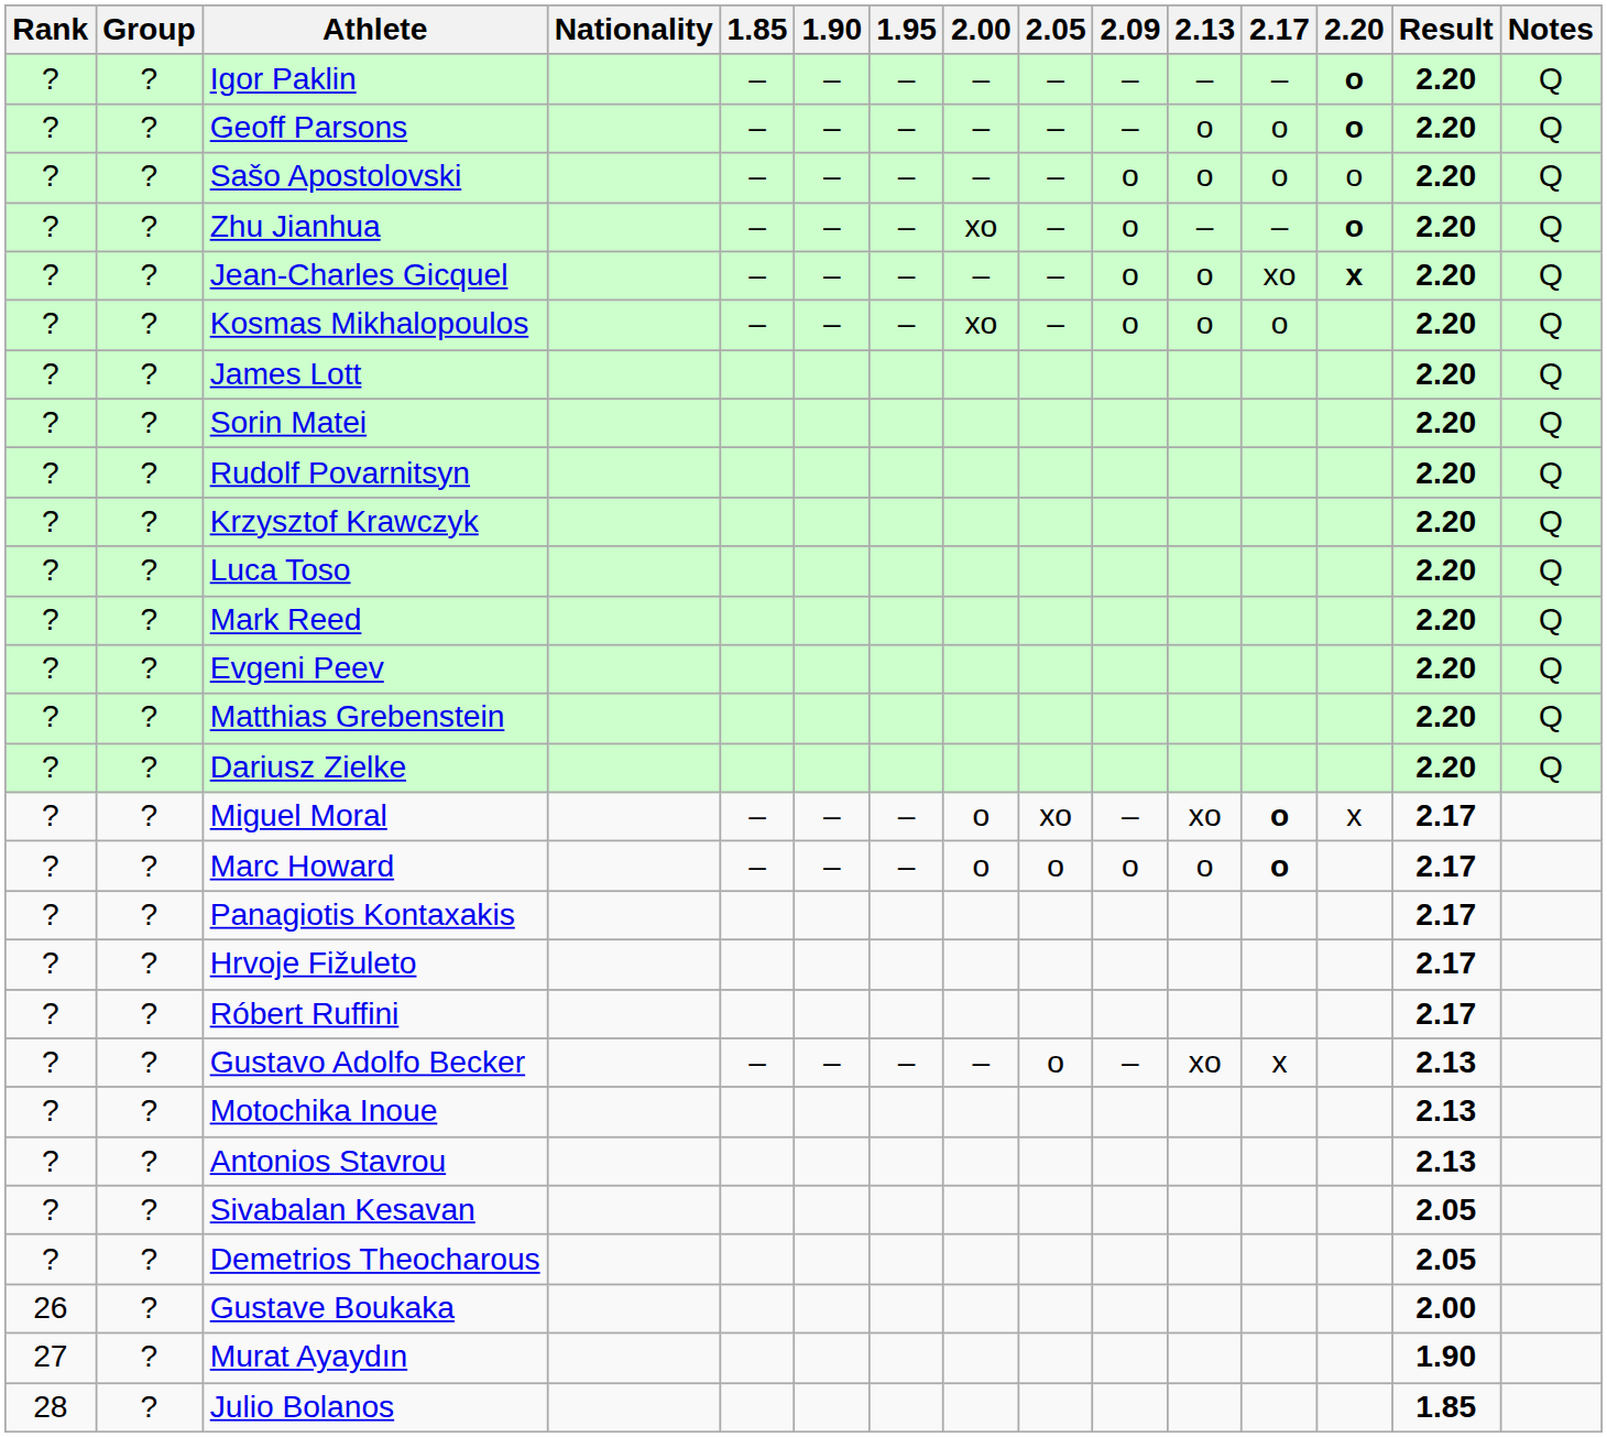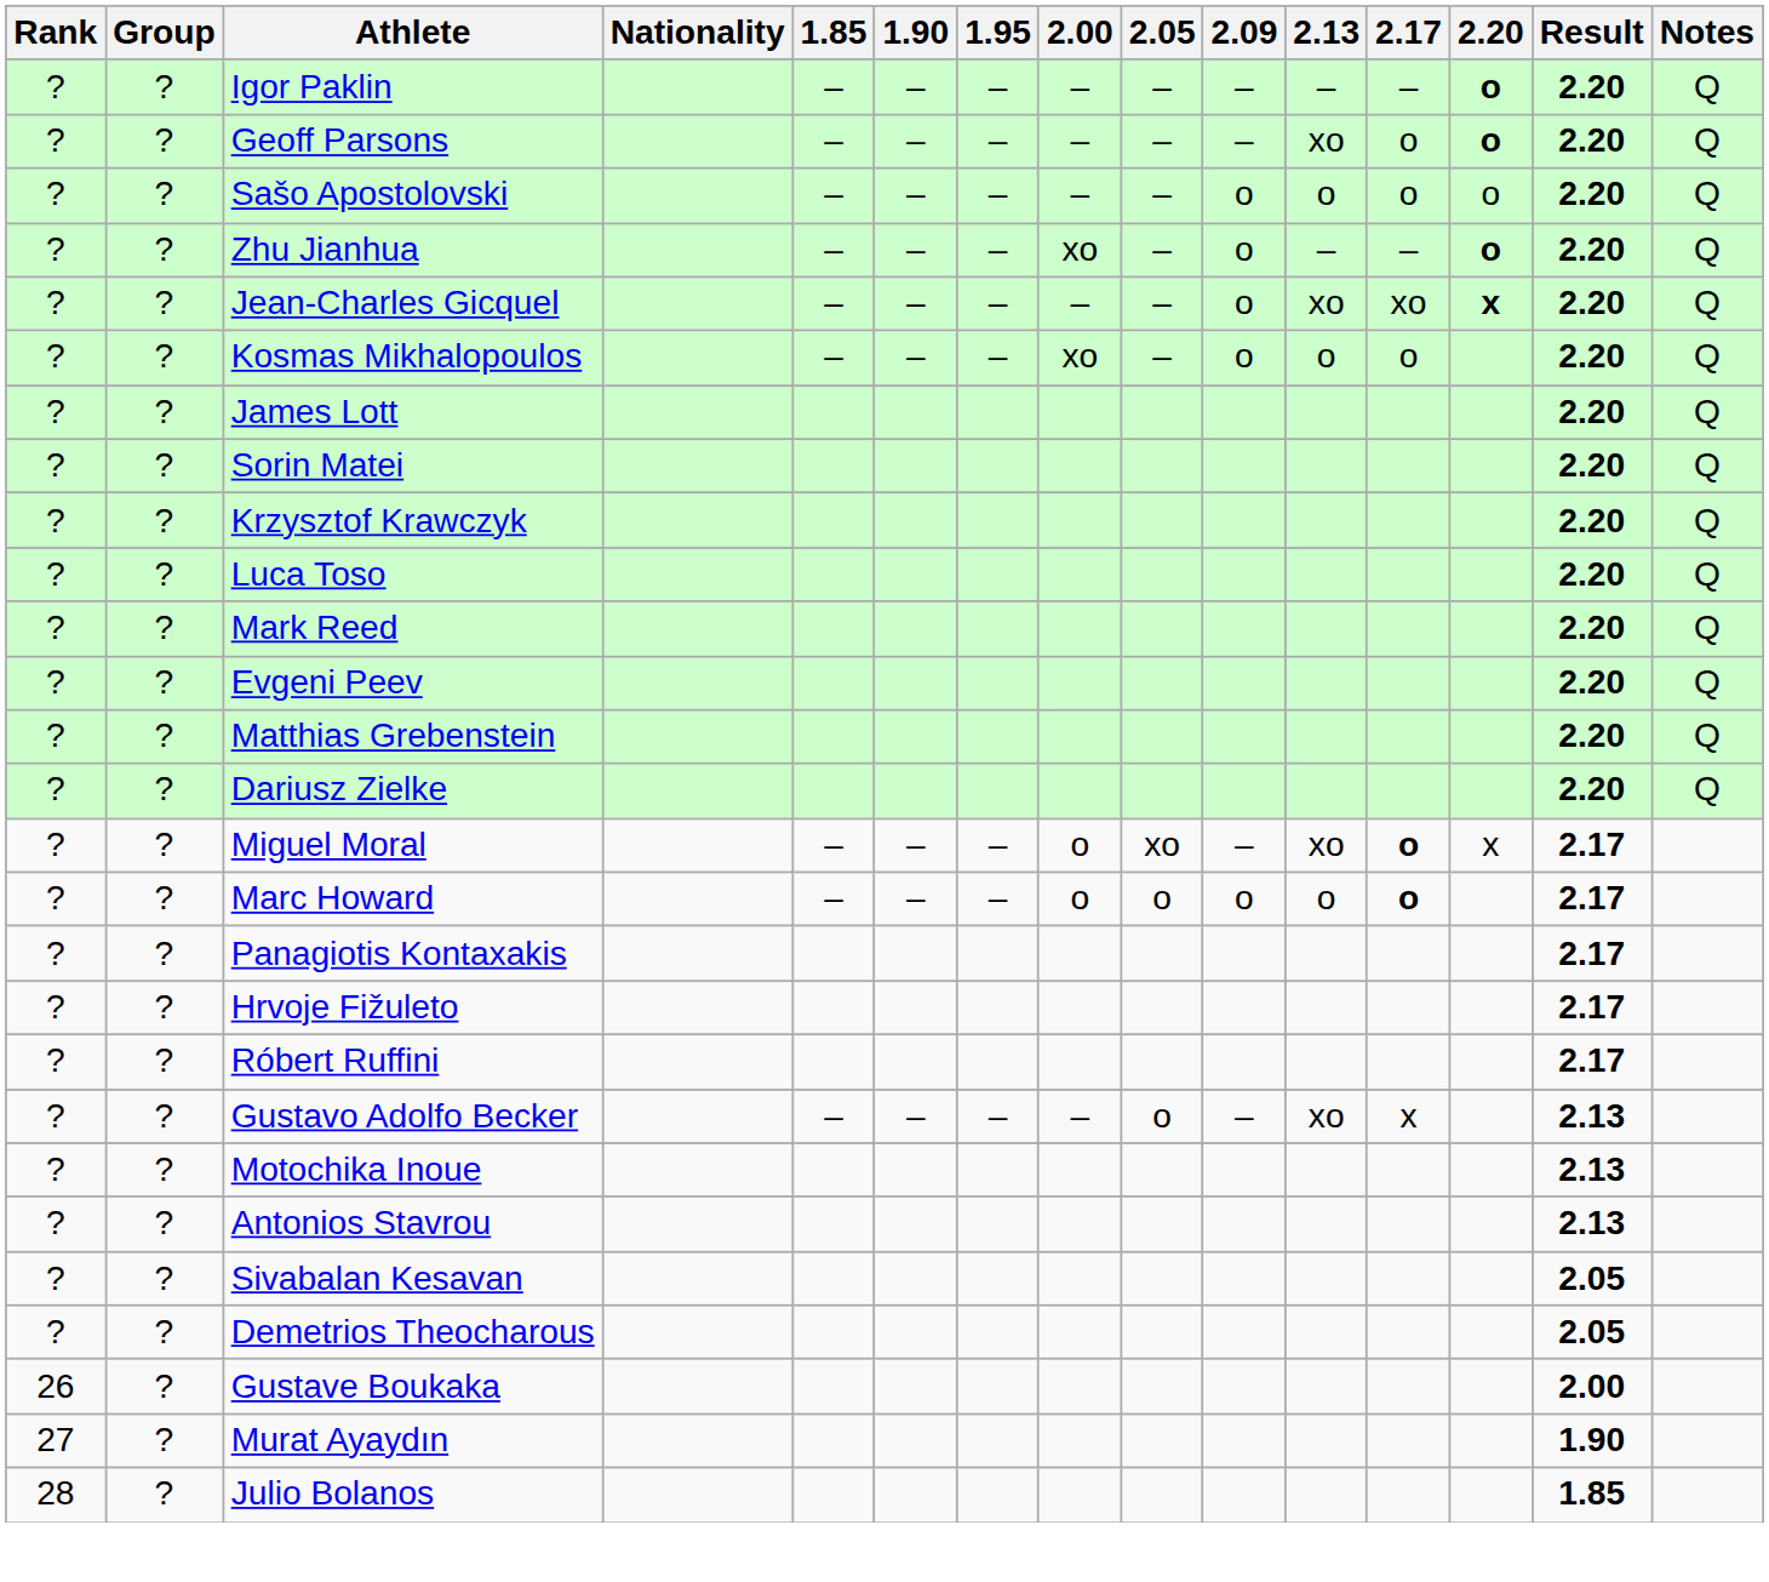 <table class="wikitable sortable" style="text-align:center">
 <tr>
 <th>Rank</th>
 <th>Group</th>
 <th>Athlete</th>
 <th>Nationality</th>
 <th>1.85</th>
 <th>1.90</th>
 <th>1.95</th>
 <th>2.00</th>
 <th>2.05</th>
 <th>2.09</th>
 <th>2.13</th>
 <th>2.17</th>
 <th>2.20</th>
 <th>Result</th>
 <th>Notes</th>
 </tr>
 <tr bgcolor=ccffcc>
 <td>?</td>
 <td>?</td>
 <td align=left><a href='#'>Igor Paklin</a></td>
 <td align=left></td>
 <td>–</td>
 <td>–</td>
 <td>–</td>
 <td>–</td>
 <td>–</td>
 <td>–</td>
 <td>–</td>
 <td>–</td>
 <td><strong>o</strong></td>
 <td><strong>2.20</strong></td>
 <td>Q</td>
 </tr>
 <tr bgcolor=ccffcc>
 <td>?</td>
 <td>?</td>
 <td align=left><a href='#'>Geoff Parsons</a></td>
 <td align=left></td>
 <td>–</td>
 <td>–</td>
 <td>–</td>
 <td>–</td>
 <td>–</td>
 <td>–</td>
-<td>o</td>
+<td>xo</td>
 <td>o</td>
 <td><strong>o</strong></td>
 <td><strong>2.20</strong></td>
 <td>Q</td>
 </tr>
 <tr bgcolor=ccffcc>
 <td>?</td>
 <td>?</td>
 <td align=left><a href='#'>Sašo Apostolovski</a></td>
 <td align=left></td>
 <td>–</td>
 <td>–</td>
 <td>–</td>
 <td>–</td>
 <td>–</td>
 <td>o</td>
 <td>o</td>
 <td>o</td>
 <td>o</td>
 <td><strong>2.20</strong></td>
 <td>Q</td>
 </tr>
 <tr bgcolor=ccffcc>
 <td>?</td>
 <td>?</td>
 <td align=left><a href='#'>Zhu Jianhua</a></td>
 <td align=left></td>
 <td>–</td>
 <td>–</td>
 <td>–</td>
 <td>xo</td>
 <td>–</td>
 <td>o</td>
 <td>–</td>
 <td>–</td>
 <td><strong>o</strong></td>
 <td><strong>2.20</strong></td>
 <td>Q</td>
 </tr>
 <tr bgcolor=ccffcc>
 <td>?</td>
 <td>?</td>
 <td align=left><a href='#'>Jean-Charles Gicquel</a></td>
 <td align=left></td>
 <td>–</td>
 <td>–</td>
 <td>–</td>
 <td>–</td>
 <td>–</td>
 <td>o</td>
-<td>o</td>
+<td>xo</td>
 <td>xo</td>
 <td><strong>x</strong></td>
 <td><strong>2.20</strong></td>
 <td>Q</td>
 </tr>
 <tr bgcolor=ccffcc>
 <td>?</td>
 <td>?</td>
 <td align=left><a href='#'>Kosmas Mikhalopoulos</a></td>
 <td align=left></td>
 <td>–</td>
 <td>–</td>
 <td>–</td>
 <td>xo</td>
 <td>–</td>
 <td>o</td>
 <td>o</td>
 <td>o</td>
 <td></td>
 <td><strong>2.20</strong></td>
 <td>Q</td>
 </tr>
 <tr bgcolor=ccffcc>
 <td>?</td>
 <td>?</td>
 <td align=left><a href='#'>James Lott</a></td>
 <td align=left></td>
 <td></td>
 <td></td>
 <td></td>
 <td></td>
 <td></td>
 <td></td>
 <td></td>
 <td></td>
 <td></td>
 <td><strong>2.20</strong></td>
 <td>Q</td>
 </tr>
 <tr bgcolor=ccffcc>
 <td>?</td>
 <td>?</td>
 <td align=left><a href='#'>Sorin Matei</a></td>
-<td align=left></td>
-<td></td>
-<td></td>
-<td></td>
-<td></td>
-<td></td>
-<td></td>
-<td></td>
-<td></td>
-<td></td>
-<td><strong>2.20</strong></td>
-<td>Q</td>
-</tr>
-<tr bgcolor=ccffcc>
-<td>?</td>
-<td>?</td>
-<td align=left><a href='#'>Rudolf Povarnitsyn</a></td>
 <td align=left></td>
 <td></td>
 <td></td>
 <td></td>
 <td></td>
 <td></td>
 <td></td>
 <td></td>
 <td></td>
 <td></td>
 <td><strong>2.20</strong></td>
 <td>Q</td>
 </tr>
 <tr bgcolor=ccffcc>
 <td>?</td>
 <td>?</td>
 <td align=left><a href='#'>Krzysztof Krawczyk</a></td>
 <td align=left></td>
 <td></td>
 <td></td>
 <td></td>
 <td></td>
 <td></td>
 <td></td>
 <td></td>
 <td></td>
 <td></td>
 <td><strong>2.20</strong></td>
 <td>Q</td>
 </tr>
 <tr bgcolor=ccffcc>
 <td>?</td>
 <td>?</td>
 <td align=left><a href='#'>Luca Toso</a></td>
 <td align=left></td>
 <td></td>
 <td></td>
 <td></td>
 <td></td>
 <td></td>
 <td></td>
 <td></td>
 <td></td>
 <td></td>
 <td><strong>2.20</strong></td>
 <td>Q</td>
 </tr>
 <tr bgcolor=ccffcc>
 <td>?</td>
 <td>?</td>
 <td align=left><a href='#'>Mark Reed</a></td>
 <td align=left></td>
 <td></td>
 <td></td>
 <td></td>
 <td></td>
 <td></td>
 <td></td>
 <td></td>
 <td></td>
 <td></td>
 <td><strong>2.20</strong></td>
 <td>Q</td>
 </tr>
 <tr bgcolor=ccffcc>
 <td>?</td>
 <td>?</td>
 <td align=left><a href='#'>Evgeni Peev</a></td>
 <td align=left></td>
 <td></td>
 <td></td>
 <td></td>
 <td></td>
 <td></td>
 <td></td>
 <td></td>
 <td></td>
 <td></td>
 <td><strong>2.20</strong></td>
 <td>Q</td>
 </tr>
 <tr bgcolor=ccffcc>
 <td>?</td>
 <td>?</td>
 <td align=left><a href='#'>Matthias Grebenstein</a></td>
 <td align=left></td>
 <td></td>
 <td></td>
 <td></td>
 <td></td>
 <td></td>
 <td></td>
 <td></td>
 <td></td>
 <td></td>
 <td><strong>2.20</strong></td>
 <td>Q</td>
 </tr>
 <tr bgcolor=ccffcc>
 <td>?</td>
 <td>?</td>
 <td align=left><a href='#'>Dariusz Zielke</a></td>
 <td align=left></td>
 <td></td>
 <td></td>
 <td></td>
 <td></td>
 <td></td>
 <td></td>
 <td></td>
 <td></td>
 <td></td>
 <td><strong>2.20</strong></td>
 <td>Q</td>
 </tr>
 <tr>
 <td>?</td>
 <td>?</td>
 <td align=left><a href='#'>Miguel Moral</a></td>
 <td align=left></td>
 <td>–</td>
 <td>–</td>
 <td>–</td>
 <td>o</td>
 <td>xo</td>
 <td>–</td>
 <td>xo</td>
 <td><strong>o</strong></td>
 <td>x</td>
 <td><strong>2.17</strong></td>
 <td></td>
 </tr>
 <tr>
 <td>?</td>
 <td>?</td>
 <td align=left><a href='#'>Marc Howard</a></td>
 <td align=left></td>
 <td>–</td>
 <td>–</td>
 <td>–</td>
 <td>o</td>
 <td>o</td>
 <td>o</td>
 <td>o</td>
 <td><strong>o</strong></td>
 <td></td>
 <td><strong>2.17</strong></td>
 <td></td>
 </tr>
 <tr>
 <td>?</td>
 <td>?</td>
 <td align=left><a href='#'>Panagiotis Kontaxakis</a></td>
 <td align=left></td>
 <td></td>
 <td></td>
 <td></td>
 <td></td>
 <td></td>
 <td></td>
 <td></td>
 <td></td>
 <td></td>
 <td><strong>2.17</strong></td>
 <td></td>
 </tr>
 <tr>
 <td>?</td>
 <td>?</td>
 <td align=left><a href='#'>Hrvoje Fižuleto</a></td>
 <td align=left></td>
 <td></td>
 <td></td>
 <td></td>
 <td></td>
 <td></td>
 <td></td>
 <td></td>
 <td></td>
 <td></td>
 <td><strong>2.17</strong></td>
 <td></td>
 </tr>
 <tr>
 <td>?</td>
 <td>?</td>
 <td align=left><a href='#'>Róbert Ruffini</a></td>
 <td align=left></td>
 <td></td>
 <td></td>
 <td></td>
 <td></td>
 <td></td>
 <td></td>
 <td></td>
 <td></td>
 <td></td>
 <td><strong>2.17</strong></td>
 <td></td>
 </tr>
 <tr>
 <td>?</td>
 <td>?</td>
 <td align=left><a href='#'>Gustavo Adolfo Becker</a></td>
 <td align=left></td>
 <td>–</td>
 <td>–</td>
 <td>–</td>
 <td>–</td>
 <td>o</td>
 <td>–</td>
 <td>xo</td>
 <td>x</td>
 <td></td>
 <td><strong>2.13</strong></td>
 <td></td>
 </tr>
 <tr>
 <td>?</td>
 <td>?</td>
 <td align=left><a href='#'>Motochika Inoue</a></td>
 <td align=left></td>
 <td></td>
 <td></td>
 <td></td>
 <td></td>
 <td></td>
 <td></td>
 <td></td>
 <td></td>
 <td></td>
 <td><strong>2.13</strong></td>
 <td></td>
 </tr>
 <tr>
 <td>?</td>
 <td>?</td>
 <td align=left><a href='#'>Antonios Stavrou</a></td>
 <td align=left></td>
 <td></td>
 <td></td>
 <td></td>
 <td></td>
 <td></td>
 <td></td>
 <td></td>
 <td></td>
 <td></td>
 <td><strong>2.13</strong></td>
 <td></td>
 </tr>
 <tr>
 <td>?</td>
 <td>?</td>
 <td align=left><a href='#'>Sivabalan Kesavan</a></td>
 <td align=left></td>
 <td></td>
 <td></td>
 <td></td>
 <td></td>
 <td></td>
 <td></td>
 <td></td>
 <td></td>
 <td></td>
 <td><strong>2.05</strong></td>
 <td></td>
 </tr>
 <tr>
 <td>?</td>
 <td>?</td>
 <td align=left><a href='#'>Demetrios Theocharous</a></td>
 <td align=left></td>
 <td></td>
 <td></td>
 <td></td>
 <td></td>
 <td></td>
 <td></td>
 <td></td>
 <td></td>
 <td></td>
 <td><strong>2.05</strong></td>
 <td></td>
 </tr>
 <tr>
 <td>26</td>
 <td>?</td>
 <td align=left><a href='#'>Gustave Boukaka</a></td>
 <td align=left></td>
 <td></td>
 <td></td>
 <td></td>
 <td></td>
 <td></td>
 <td></td>
 <td></td>
 <td></td>
 <td></td>
 <td><strong>2.00</strong></td>
 <td></td>
 </tr>
 <tr>
 <td>27</td>
 <td>?</td>
 <td align=left><a href='#'>Murat Ayaydın</a></td>
 <td align=left></td>
 <td></td>
 <td></td>
 <td></td>
 <td></td>
 <td></td>
 <td></td>
 <td></td>
 <td></td>
 <td></td>
 <td><strong>1.90</strong></td>
 <td></td>
 </tr>
 <tr>
 <td>28</td>
 <td>?</td>
 <td align=left><a href='#'>Julio Bolanos</a></td>
 <td align=left></td>
 <td></td>
 <td></td>
 <td></td>
 <td></td>
 <td></td>
 <td></td>
 <td></td>
 <td></td>
 <td></td>
 <td><strong>1.85</strong></td>
 <td></td>
 </tr>
 </table>
